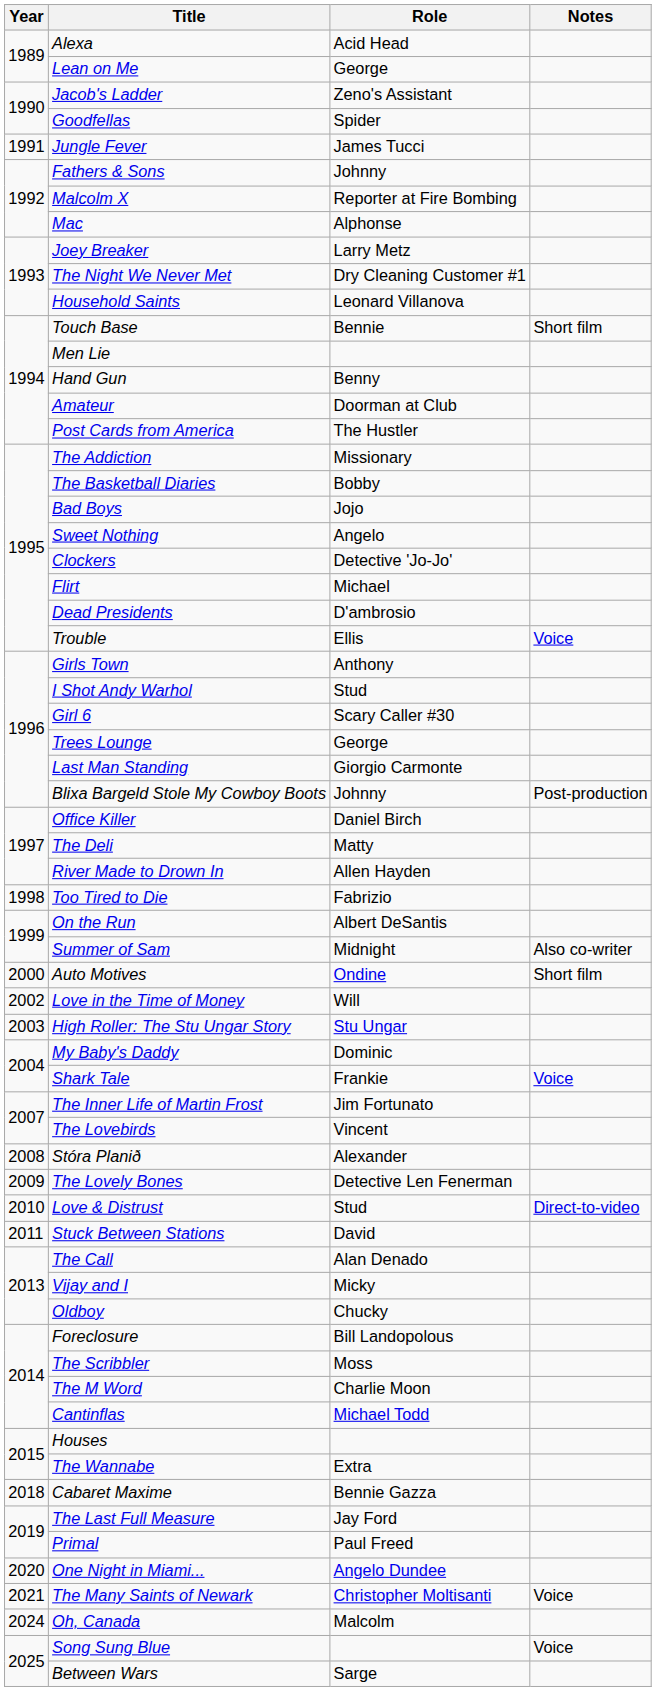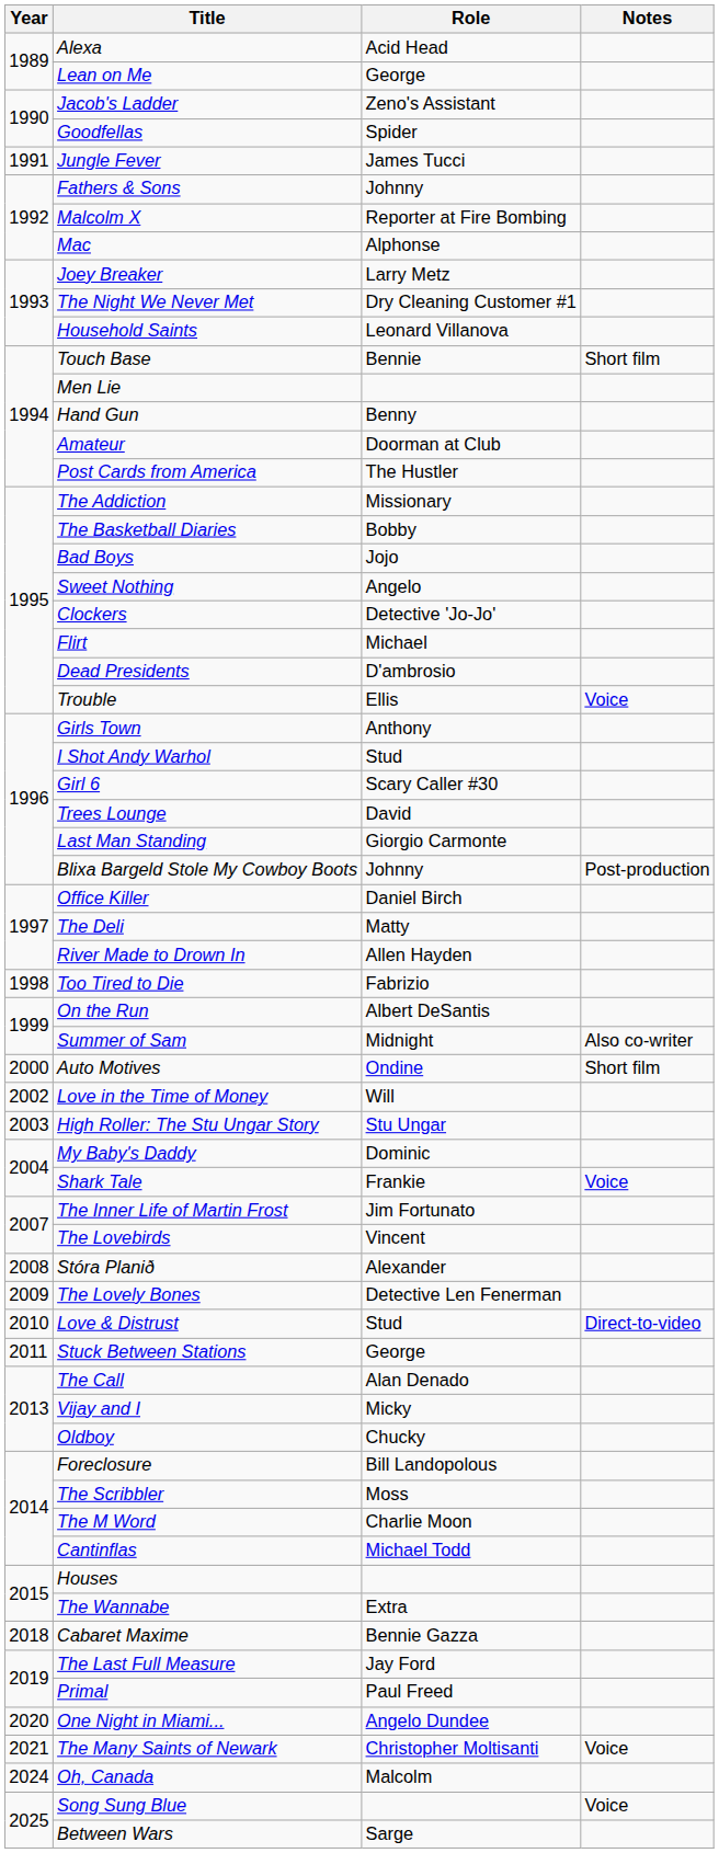 <table class="wikitable sortable">
 <tr>
 <th>Year</th>
 <th>Title</th>
 <th>Role</th>
 <th>Notes</th>
 </tr>
 <tr>
 <td rowspan="2">1989</td>
 <td><em>Alexa</em></td>
 <td>Acid Head</td>
 <td></td>
 </tr>
 <tr>
 <td><em><a href='#'>Lean on Me</a></em></td>
 <td>George</td>
 <td></td>
 </tr>
 <tr>
 <td rowspan="2">1990</td>
 <td><em><a href='#'>Jacob's Ladder</a></em></td>
 <td>Zeno's Assistant</td>
 <td></td>
 </tr>
 <tr>
 <td><em><a href='#'>Goodfellas</a></em></td>
 <td>Spider</td>
 <td></td>
 </tr>
 <tr>
 <td>1991</td>
 <td><em><a href='#'>Jungle Fever</a></em></td>
 <td>James Tucci</td>
 <td></td>
 </tr>
 <tr>
 <td rowspan="3">1992</td>
 <td><em><a href='#'>Fathers & Sons</a></em></td>
 <td>Johnny</td>
 <td></td>
 </tr>
 <tr>
 <td><em><a href='#'>Malcolm X</a></em></td>
 <td>Reporter at Fire Bombing</td>
 <td></td>
 </tr>
 <tr>
 <td><em><a href='#'>Mac</a></em></td>
 <td>Alphonse</td>
 <td></td>
 </tr>
 <tr>
 <td rowspan="3">1993</td>
 <td><em><a href='#'>Joey Breaker</a></em></td>
 <td>Larry Metz</td>
 <td></td>
 </tr>
 <tr>
 <td><em><a href='#'>The Night We Never Met</a></em></td>
 <td>Dry Cleaning Customer #1</td>
 <td></td>
 </tr>
 <tr>
 <td><em><a href='#'>Household Saints</a></em></td>
 <td>Leonard Villanova</td>
 <td></td>
 </tr>
 <tr>
 <td rowspan="5">1994</td>
 <td><em>Touch Base</em></td>
 <td>Bennie</td>
 <td>Short film</td>
 </tr>
 <tr>
 <td><em>Men Lie</em></td>
 <td></td>
 <td></td>
 </tr>
 <tr>
 <td><em>Hand Gun</em></td>
 <td>Benny</td>
 <td></td>
 </tr>
 <tr>
 <td><em><a href='#'>Amateur</a></em></td>
 <td>Doorman at Club</td>
 <td></td>
 </tr>
 <tr>
 <td><em><a href='#'>Post Cards from America</a></em></td>
 <td>The Hustler</td>
 <td></td>
 </tr>
 <tr>
 <td rowspan="8">1995</td>
 <td><em><a href='#'>The Addiction</a></em></td>
 <td>Missionary</td>
 <td></td>
 </tr>
 <tr>
 <td><em><a href='#'>The Basketball Diaries</a></em></td>
 <td>Bobby</td>
 <td></td>
 </tr>
 <tr>
 <td><em><a href='#'>Bad Boys</a></em></td>
 <td>Jojo</td>
 <td></td>
 </tr>
 <tr>
 <td><em><a href='#'>Sweet Nothing</a></em></td>
 <td>Angelo</td>
 <td></td>
 </tr>
 <tr>
 <td><em><a href='#'>Clockers</a></em></td>
 <td>Detective 'Jo-Jo'</td>
 <td></td>
 </tr>
 <tr>
 <td><em><a href='#'>Flirt</a></em></td>
 <td>Michael</td>
 <td></td>
 </tr>
 <tr>
 <td><em><a href='#'>Dead Presidents</a></em></td>
 <td>D'ambrosio</td>
 <td></td>
 </tr>
 <tr>
 <td><em>Trouble</em></td>
 <td>Ellis</td>
 <td><a href='#'>Voice</a></td>
 </tr>
 <tr>
 <td rowspan="6">1996</td>
 <td><em><a href='#'>Girls Town</a></em></td>
 <td>Anthony</td>
 <td></td>
 </tr>
 <tr>
 <td><em><a href='#'>I Shot Andy Warhol</a></em></td>
 <td>Stud</td>
 <td></td>
 </tr>
 <tr>
 <td><em><a href='#'>Girl 6</a></em></td>
 <td>Scary Caller #30</td>
 <td></td>
 </tr>
 <tr>
 <td><em><a href='#'>Trees Lounge</a></em></td>
-<td>George</td>
+<td>David</td>
 <td></td>
 </tr>
 <tr>
 <td><em><a href='#'>Last Man Standing</a></em></td>
 <td>Giorgio Carmonte</td>
 <td></td>
 </tr>
 <tr>
 <td><em>Blixa Bargeld Stole My Cowboy Boots</em></td>
 <td>Johnny</td>
 <td>Post-production</td>
 </tr>
 <tr>
 <td rowspan="3">1997</td>
 <td><em><a href='#'>Office Killer</a></em></td>
 <td>Daniel Birch</td>
 <td></td>
 </tr>
 <tr>
 <td><em><a href='#'>The Deli</a></em></td>
 <td>Matty</td>
 <td></td>
 </tr>
 <tr>
 <td><em><a href='#'>River Made to Drown In</a></em></td>
 <td>Allen Hayden</td>
 <td></td>
 </tr>
 <tr>
 <td>1998</td>
 <td><em><a href='#'>Too Tired to Die</a></em></td>
 <td>Fabrizio</td>
 <td></td>
 </tr>
 <tr>
 <td rowspan="2">1999</td>
 <td><em><a href='#'>On the Run</a></em></td>
 <td>Albert DeSantis</td>
 <td></td>
 </tr>
 <tr>
 <td><em><a href='#'>Summer of Sam</a></em></td>
 <td>Midnight</td>
 <td>Also co-writer</td>
 </tr>
 <tr>
 <td>2000</td>
 <td><em>Auto Motives</em></td>
 <td><a href='#'>Ondine</a></td>
 <td>Short film</td>
 </tr>
 <tr>
 <td>2002</td>
 <td><em><a href='#'>Love in the Time of Money</a></em></td>
 <td>Will</td>
 <td></td>
 </tr>
 <tr>
 <td>2003</td>
 <td><em><a href='#'>High Roller: The Stu Ungar Story</a></em></td>
 <td><a href='#'>Stu Ungar</a></td>
 <td></td>
 </tr>
 <tr>
 <td rowspan="2">2004</td>
 <td><em><a href='#'>My Baby's Daddy</a></em></td>
 <td>Dominic</td>
 <td></td>
 </tr>
 <tr>
 <td><em><a href='#'>Shark Tale</a></em></td>
 <td>Frankie</td>
 <td><a href='#'>Voice</a></td>
 </tr>
 <tr>
 <td rowspan="2">2007</td>
 <td><em><a href='#'>The Inner Life of Martin Frost</a></em></td>
 <td>Jim Fortunato</td>
 <td></td>
 </tr>
 <tr>
 <td><em><a href='#'>The Lovebirds</a></em></td>
 <td>Vincent</td>
 <td></td>
 </tr>
 <tr>
 <td>2008</td>
 <td><em>Stóra Planið</em></td>
 <td>Alexander</td>
 <td></td>
 </tr>
 <tr>
 <td>2009</td>
 <td><em><a href='#'>The Lovely Bones</a></em></td>
 <td>Detective Len Fenerman</td>
 <td></td>
 </tr>
 <tr>
 <td>2010</td>
 <td><em><a href='#'>Love & Distrust</a></em></td>
 <td>Stud</td>
 <td><a href='#'>Direct-to-video</a></td>
 </tr>
 <tr>
 <td>2011</td>
 <td><em><a href='#'>Stuck Between Stations</a></em></td>
-<td>David</td>
+<td>George</td>
 <td></td>
 </tr>
 <tr>
 <td rowspan="3">2013</td>
 <td><em><a href='#'>The Call</a></em></td>
 <td>Alan Denado</td>
 <td></td>
 </tr>
 <tr>
 <td><em><a href='#'>Vijay and I</a></em></td>
 <td>Micky</td>
 <td></td>
 </tr>
 <tr>
 <td><em><a href='#'>Oldboy</a></em></td>
 <td>Chucky</td>
 <td></td>
 </tr>
 <tr>
 <td rowspan="4">2014</td>
 <td><em>Foreclosure</em></td>
 <td>Bill Landopolous</td>
 <td></td>
 </tr>
 <tr>
 <td><em><a href='#'>The Scribbler</a></em></td>
 <td>Moss</td>
 <td></td>
 </tr>
 <tr>
 <td><em><a href='#'>The M Word</a></em></td>
 <td>Charlie Moon</td>
 <td></td>
 </tr>
 <tr>
 <td><em><a href='#'>Cantinflas</a></em></td>
 <td><a href='#'>Michael Todd</a></td>
 <td></td>
 </tr>
 <tr>
 <td rowspan="2">2015</td>
 <td><em>Houses</em></td>
 <td></td>
 <td></td>
 </tr>
 <tr>
 <td><em><a href='#'>The Wannabe</a></em></td>
 <td>Extra</td>
 <td></td>
 </tr>
 <tr>
 <td>2018</td>
 <td><em>Cabaret Maxime</em></td>
 <td>Bennie Gazza</td>
 <td></td>
 </tr>
 <tr>
 <td rowspan="2">2019</td>
 <td><em><a href='#'>The Last Full Measure</a></em></td>
 <td>Jay Ford</td>
 <td></td>
 </tr>
 <tr>
 <td><em><a href='#'>Primal</a></em></td>
 <td>Paul Freed</td>
 <td></td>
 </tr>
 <tr>
 <td>2020</td>
 <td><em><a href='#'>One Night in Miami...</a></em></td>
 <td><a href='#'>Angelo Dundee</a></td>
 <td></td>
 </tr>
 <tr>
 <td>2021</td>
 <td><em><a href='#'>The Many Saints of Newark</a></em></td>
 <td><a href='#'>Christopher Moltisanti</a></td>
 <td>Voice</td>
 </tr>
 <tr>
 <td>2024</td>
 <td><em><a href='#'>Oh, Canada</a></em></td>
 <td>Malcolm</td>
 <td></td>
 </tr>
 <tr>
 <td rowspan="2">2025</td>
 <td><em><a href='#'>Song Sung Blue</a></em></td>
 <td></td>
 <td>Voice</td>
 </tr>
 <tr>
 <td><em>Between Wars</em></td>
 <td>Sarge</td>
 <td></td>
 </tr>
 </table>
